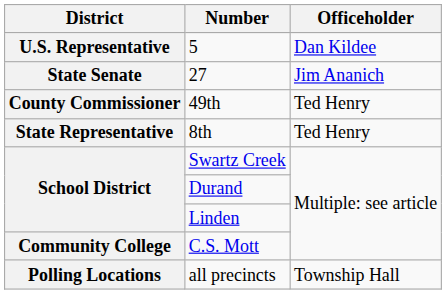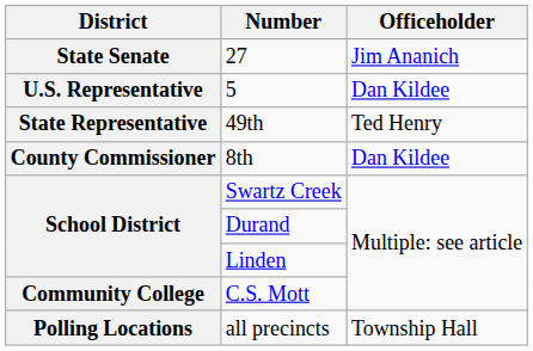 <table class="wikitable">
 <tr>
 <th>District</th>
 <th>Number</th>
 <th>Officeholder</th>
 </tr>
 <tr>
+<th>State Senate</th>
+<td>27</td>
+<td><a href='#'>Jim Ananich</a></td>
+</tr>
+<tr>
 <th>U.S. Representative</th>
 <td>5</td>
 <td><a href='#'>Dan Kildee</a></td>
 </tr>
 <tr>
-<th>State Senate</th>
-<td>27</td>
-<td><a href='#'>Jim Ananich</a></td>
-</tr>
-<tr>
-<th>County Commissioner</th>
+<th>State Representative</th>
 <td>49th</td>
 <td>Ted Henry</td>
 </tr>
 <tr>
-<th>State Representative</th>
+<th>County Commissioner</th>
 <td>8th</td>
-<td>Ted Henry</td>
+<td><a href='#'>Dan Kildee</a></td>
 </tr>
 <tr>
 <th rowspan=3>School District</th>
 <td><a href='#'>Swartz Creek</a></td>
 <td rowspan=4>Multiple: see article</td>
 </tr>
 <tr>
 <td><a href='#'>Durand</a></td>
 </tr>
 <tr>
 <td><a href='#'>Linden</a></td>
 </tr>
 <tr>
 <th>Community College</th>
 <td><a href='#'>C.S. Mott</a></td>
 </tr>
 <tr>
 <th>Polling Locations</th>
 <td>all precincts</td>
 <td>Township Hall</td>
 </tr>
 </table>
